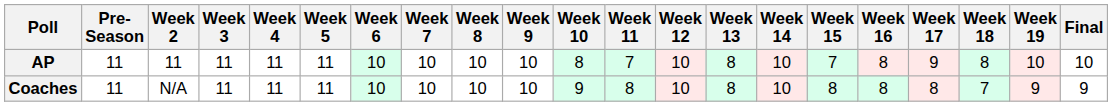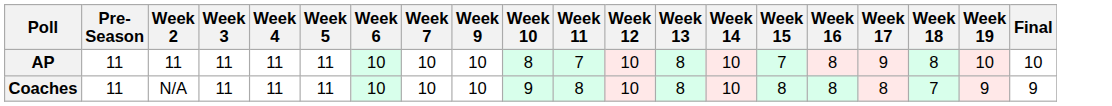 <table class="wikitable" style="white-space:nowrap;font-size:90%">
 <tr>
 <th>Poll</th>
 <th>Pre-<br>Season</th>
 <th>Week<br>2</th>
 <th>Week<br>3</th>
 <th>Week<br>4</th>
 <th>Week<br>5</th>
 <th>Week<br>6</th>
 <th>Week<br>7</th>
-<th>Week<br>8</th>
 <th>Week<br>9</th>
 <th>Week<br>10</th>
 <th>Week<br>11</th>
 <th>Week<br>12</th>
 <th>Week<br>13</th>
 <th>Week<br>14</th>
 <th>Week<br>15</th>
 <th>Week<br>16</th>
 <th>Week<br>17</th>
 <th>Week<br>18</th>
 <th>Week<br>19</th>
 <th>Final</th>
 </tr>
 <tr style="text-align:center;">
 <th>AP</th>
 <td style="background:#FFF;">11</td>
 <td style="background:#FFF;">11</td>
 <td style="background:#FFF;">11</td>
 <td style="background:#FFF;">11</td>
 <td style="background:#FFF;">11</td>
 <td style="background:#D8FFEB;">10</td>
-<td style="background:#FFF;">10</td>
 <td style="background:#FFF;">10</td>
 <td style="background:#FFF;">10</td>
 <td style="background:#D8FFEB;">8</td>
 <td style="background:#D8FFEB;">7</td>
 <td style="background:#FFE8E8;">10</td>
 <td style="background:#D8FFEB;">8</td>
 <td style="background:#FFE8E8;">10</td>
 <td style="background:#D8FFEB;">7</td>
 <td style="background:#FFE8E8;">8</td>
 <td style="background:#FFE8E8;">9</td>
 <td style="background:#D8FFEB;">8</td>
 <td style="background:#FFE8E8;">10</td>
 <td style="background:#FFF;">10</td>
 </tr>
 <tr style="text-align:center;">
 <th>Coaches</th>
 <td style="background:#FFF;">11</td>
 <td style="background:#FFF;">N/A</td>
 <td style="background:#FFF;">11</td>
 <td style="background:#FFF;">11</td>
 <td style="background:#FFF;">11</td>
 <td style="background:#D8FFEB;">10</td>
 <td style="background:#FFF;">10</td>
 <td style="background:#FFF;">10</td>
-<td style="background:#FFF;">10</td>
 <td style="background:#D8FFEB;">9</td>
 <td style="background:#D8FFEB;">8</td>
 <td style="background:#FFE8E8;">10</td>
 <td style="background:#D8FFEB;">8</td>
 <td style="background:#FFE8E8;">10</td>
 <td style="background:#D8FFEB;">8</td>
 <td style="background:#D8FFEB;">8</td>
 <td style="background:#FFE8E8;">8</td>
 <td style="background:#D8FFEB;">7</td>
 <td style="background:#FFE8E8;">9</td>
 <td style="background:#FFF;">9</td>
 </tr>
 </table>
